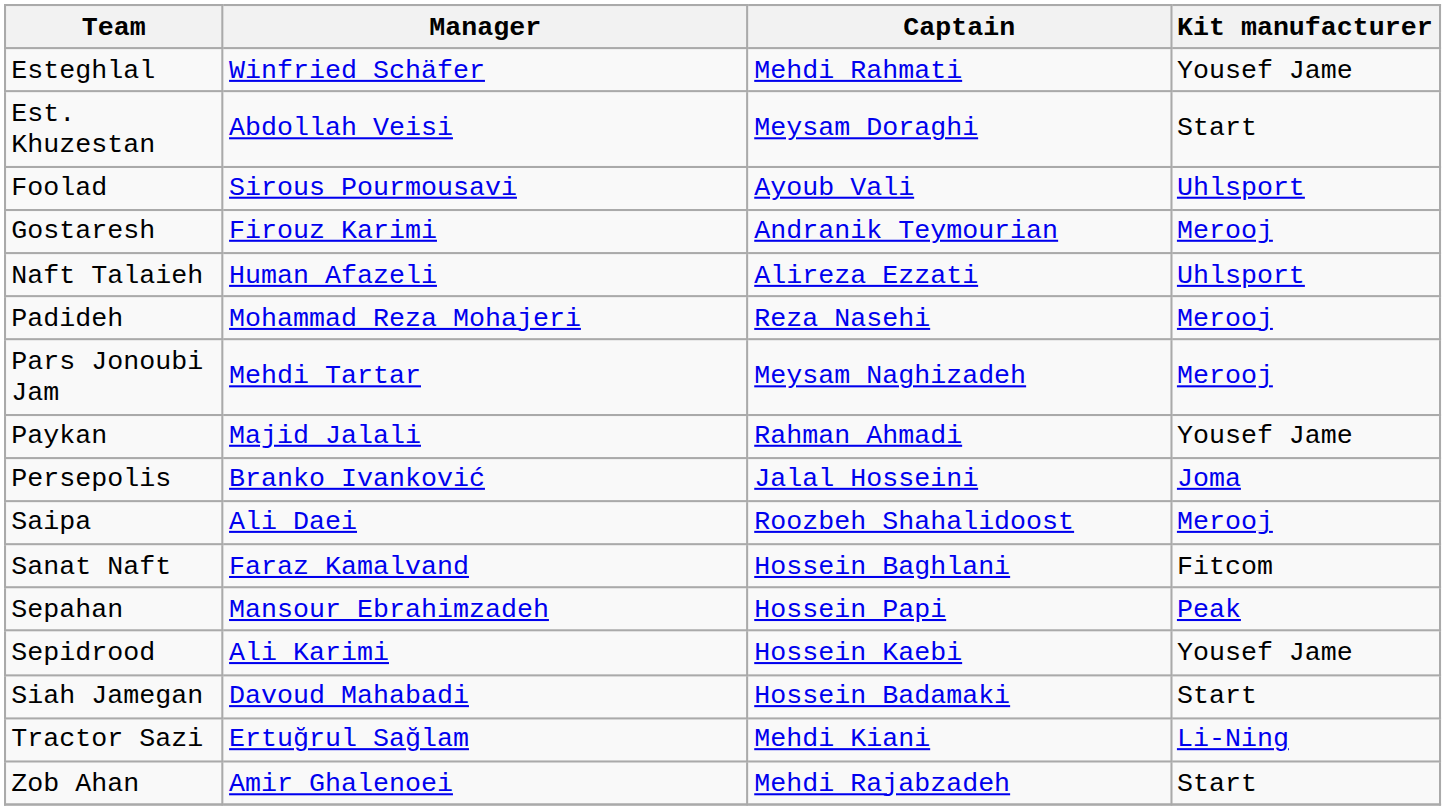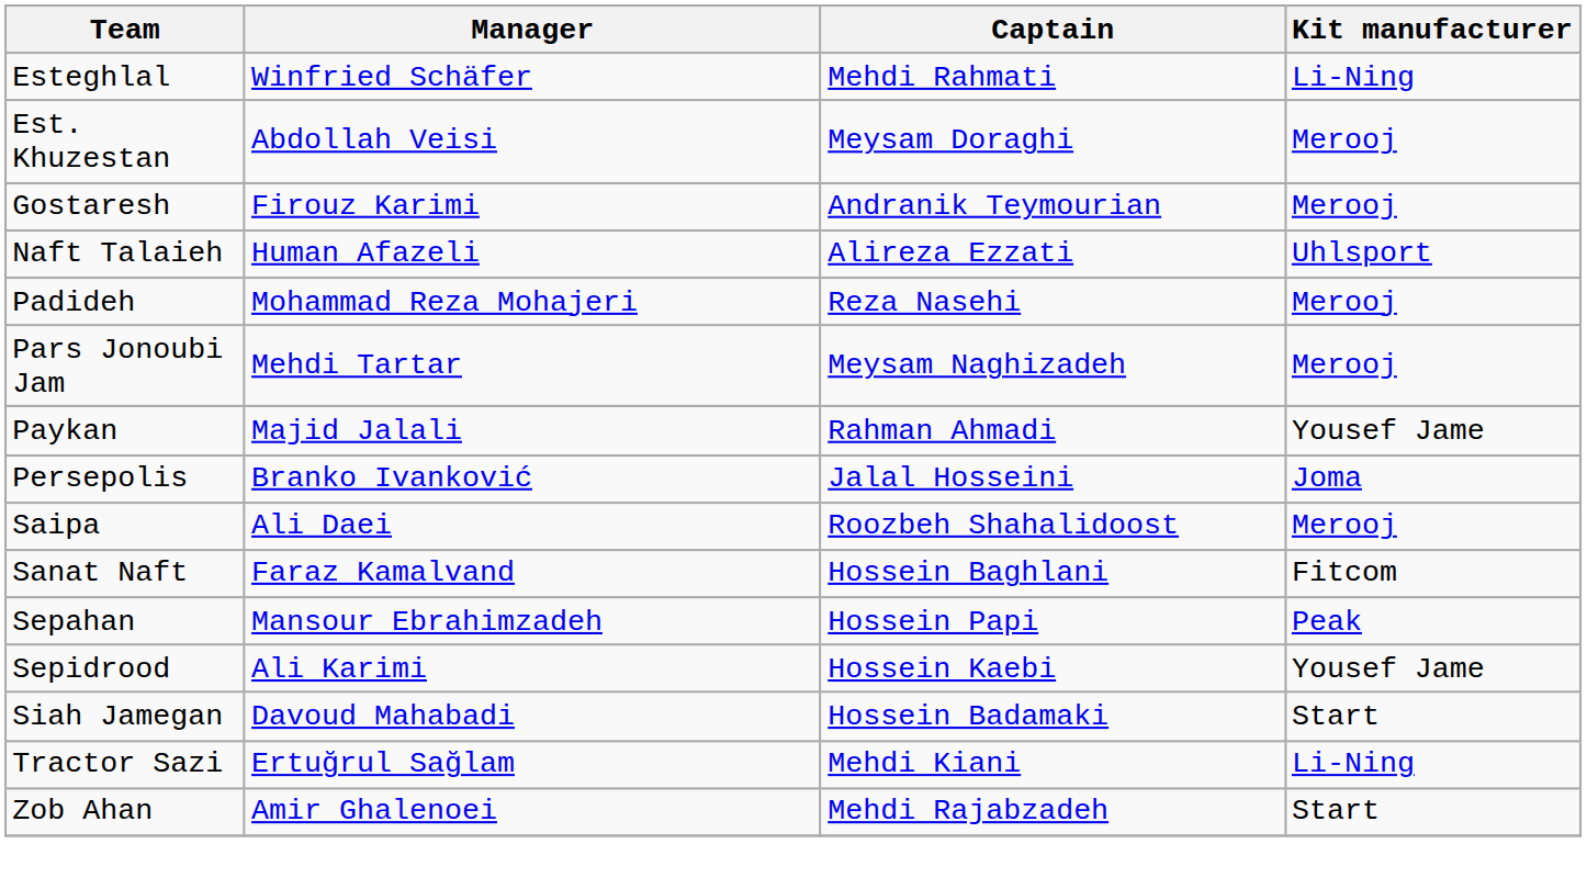 <table class="wikitable sortable">
 <tr>
 <th width=100>Team</th>
 <th width=250>Manager</th>
 <th width=200>Captain</th>
 <th>Kit manufacturer</th>
 </tr>
 <tr>
 <td>Esteghlal</td>
 <td> <a href='#'>Winfried Schäfer</a></td>
 <td> <a href='#'>Mehdi Rahmati</a></td>
-<td> Yousef Jame</td>
+<td> <a href='#'>Li-Ning</a></td>
 </tr>
 <tr>
 <td>Est. Khuzestan</td>
 <td> <a href='#'>Abdollah Veisi</a></td>
 <td> <a href='#'>Meysam Doraghi</a></td>
-<td> Start</td>
-</tr>
-<tr>
-<td>Foolad</td>
-<td> <a href='#'>Sirous Pourmousavi</a></td>
-<td> <a href='#'>Ayoub Vali</a></td>
-<td> <a href='#'>Uhlsport</a></td>
+<td> <a href='#'>Merooj</a></td>
 </tr>
 <tr>
 <td>Gostaresh</td>
 <td> <a href='#'>Firouz Karimi</a></td>
 <td> <a href='#'>Andranik Teymourian</a></td>
 <td> <a href='#'>Merooj</a></td>
 </tr>
 <tr>
 <td>Naft Talaieh</td>
 <td> <a href='#'>Human Afazeli</a></td>
 <td> <a href='#'>Alireza Ezzati</a></td>
 <td> <a href='#'>Uhlsport</a></td>
 </tr>
 <tr>
 <td>Padideh</td>
 <td> <a href='#'>Mohammad Reza Mohajeri</a></td>
 <td> <a href='#'>Reza Nasehi</a></td>
 <td> <a href='#'>Merooj</a></td>
 </tr>
 <tr>
 <td>Pars Jonoubi Jam</td>
 <td> <a href='#'>Mehdi Tartar</a></td>
 <td> <a href='#'>Meysam Naghizadeh</a></td>
 <td> <a href='#'>Merooj</a></td>
 </tr>
 <tr>
 <td>Paykan</td>
 <td> <a href='#'>Majid Jalali</a></td>
 <td> <a href='#'>Rahman Ahmadi</a></td>
 <td> Yousef Jame</td>
 </tr>
 <tr>
 <td>Persepolis</td>
 <td> <a href='#'>Branko Ivanković</a></td>
 <td> <a href='#'>Jalal Hosseini</a></td>
 <td> <a href='#'>Joma</a></td>
 </tr>
 <tr>
 <td>Saipa</td>
 <td> <a href='#'>Ali Daei</a></td>
 <td> <a href='#'>Roozbeh Shahalidoost</a></td>
 <td> <a href='#'>Merooj</a></td>
 </tr>
 <tr>
 <td>Sanat Naft</td>
 <td> <a href='#'>Faraz Kamalvand</a></td>
 <td> <a href='#'>Hossein Baghlani</a></td>
 <td> Fitcom</td>
 </tr>
 <tr>
 <td>Sepahan</td>
 <td> <a href='#'>Mansour Ebrahimzadeh</a></td>
 <td> <a href='#'>Hossein Papi</a></td>
 <td> <a href='#'>Peak</a></td>
 </tr>
 <tr>
 <td>Sepidrood</td>
 <td> <a href='#'>Ali Karimi</a></td>
 <td> <a href='#'>Hossein Kaebi</a></td>
 <td> Yousef Jame</td>
 </tr>
 <tr>
 <td>Siah Jamegan</td>
 <td> <a href='#'>Davoud Mahabadi</a></td>
 <td> <a href='#'>Hossein Badamaki</a></td>
 <td> Start</td>
 </tr>
 <tr>
 <td>Tractor Sazi</td>
 <td> <a href='#'>Ertuğrul Sağlam</a></td>
 <td> <a href='#'>Mehdi Kiani</a></td>
 <td> <a href='#'>Li-Ning</a></td>
 </tr>
 <tr>
 <td>Zob Ahan</td>
 <td> <a href='#'>Amir Ghalenoei</a></td>
 <td> <a href='#'>Mehdi Rajabzadeh</a></td>
 <td> Start</td>
 </tr>
 <tr>
 </tr>
 </table>
